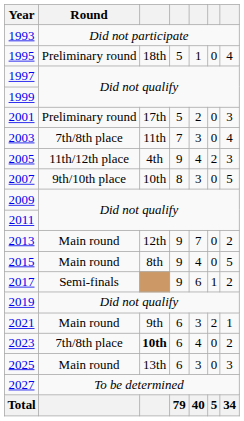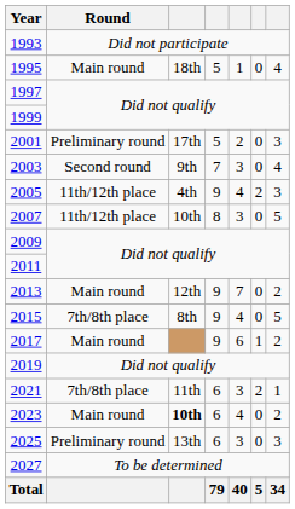 <table class="wikitable" style="text-align: center;">
 <tr>
 <th>Year</th>
 <th>Round</th>
 <th></th>
 <th></th>
 <th></th>
 <th></th>
 <th></th>
 </tr>
 <tr>
 <td> <a href='#'>1993</a></td>
 <td colspan="6"><em>Did not participate</em></td>
 </tr>
 <tr>
 <td> <a href='#'>1995</a></td>
-<td>Preliminary round</td>
+<td>Main round</td>
 <td>18th</td>
 <td>5</td>
 <td>1</td>
 <td>0</td>
 <td>4</td>
 </tr>
 <tr>
 <td> <a href='#'>1997</a></td>
 <td colspan="6" rowspan="2"><em>Did not qualify</em></td>
 </tr>
 <tr>
 <td> <a href='#'>1999</a></td>
 </tr>
 <tr>
 <td> <a href='#'>2001</a></td>
 <td>Preliminary round</td>
 <td>17th</td>
 <td>5</td>
 <td>2</td>
 <td>0</td>
 <td>3</td>
 </tr>
 <tr>
 <td> <a href='#'>2003</a></td>
-<td>7th/8th place</td>
-<td>11th</td>
+<td>Second round</td>
+<td>9th</td>
 <td>7</td>
 <td>3</td>
 <td>0</td>
 <td>4</td>
 </tr>
 <tr>
 <td> <a href='#'>2005</a></td>
 <td>11th/12th place</td>
 <td>4th</td>
 <td>9</td>
 <td>4</td>
 <td>2</td>
 <td>3</td>
 </tr>
 <tr>
 <td> <a href='#'>2007</a></td>
-<td>9th/10th place</td>
+<td>11th/12th place</td>
 <td>10th</td>
 <td>8</td>
 <td>3</td>
 <td>0</td>
 <td>5</td>
 </tr>
 <tr>
 <td> <a href='#'>2009</a></td>
 <td colspan="6" rowspan="2"><em>Did not qualify</em></td>
 </tr>
 <tr>
 <td> <a href='#'>2011</a></td>
 </tr>
 <tr>
 <td> <a href='#'>2013</a></td>
 <td>Main round</td>
 <td>12th</td>
 <td>9</td>
 <td>7</td>
 <td>0</td>
 <td>2</td>
 </tr>
 <tr>
 <td> <a href='#'>2015</a></td>
-<td>Main round</td>
+<td>7th/8th place</td>
 <td>8th</td>
 <td>9</td>
 <td>4</td>
 <td>0</td>
 <td>5</td>
 </tr>
 <tr>
 <td> <a href='#'>2017</a></td>
-<td>Semi-finals</td>
+<td>Main round</td>
 <td style="background:#c96;"></td>
 <td>9</td>
 <td>6</td>
 <td>1</td>
 <td>2</td>
 </tr>
 <tr>
 <td>  <a href='#'>2019</a></td>
 <td colspan="6"><em>Did not qualify</em></td>
 </tr>
 <tr>
 <td> <a href='#'>2021</a></td>
-<td>Main round</td>
-<td>9th</td>
+<td>7th/8th place</td>
+<td>11th</td>
 <td>6</td>
 <td>3</td>
 <td>2</td>
 <td>1</td>
 </tr>
 <tr>
 <td>  <a href='#'>2023</a></td>
-<td>7th/8th place</td>
+<td>Main round</td>
 <td><strong>10th</strong></td>
 <td>6</td>
 <td>4</td>
 <td>0</td>
 <td>2</td>
 </tr>
 <tr>
 <td>   <a href='#'>2025</a></td>
-<td>Main round</td>
+<td>Preliminary round</td>
 <td>13th</td>
 <td>6</td>
 <td>3</td>
 <td>0</td>
 <td>3</td>
 </tr>
 <tr>
 <td> <a href='#'>2027</a></td>
 <td colspan="6"><em>To be determined</em></td>
 </tr>
 <tr>
 <th>Total</th>
 <th></th>
 <th></th>
 <th>79</th>
 <th>40</th>
 <th>5</th>
 <th>34</th>
 </tr>
 </table>
